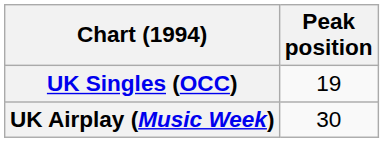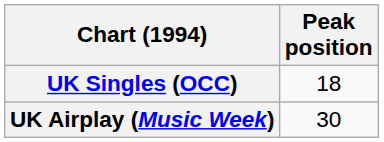 <table class="wikitable sortable plainrowheaders" style="text-align:center">
 <tr>
 <th>Chart (1994)</th>
 <th>Peak<br>position</th>
 </tr>
 <tr>
 <th scope="row"><a href='#'>UK Singles</a> (<a href='#'>OCC</a>)</th>
-<td>19</td>
+<td>18</td>
 </tr>
 <tr>
 <th scope="row">UK Airplay (<em><a href='#'>Music Week</a></em>)</th>
 <td>30</td>
 </tr>
 </table>
